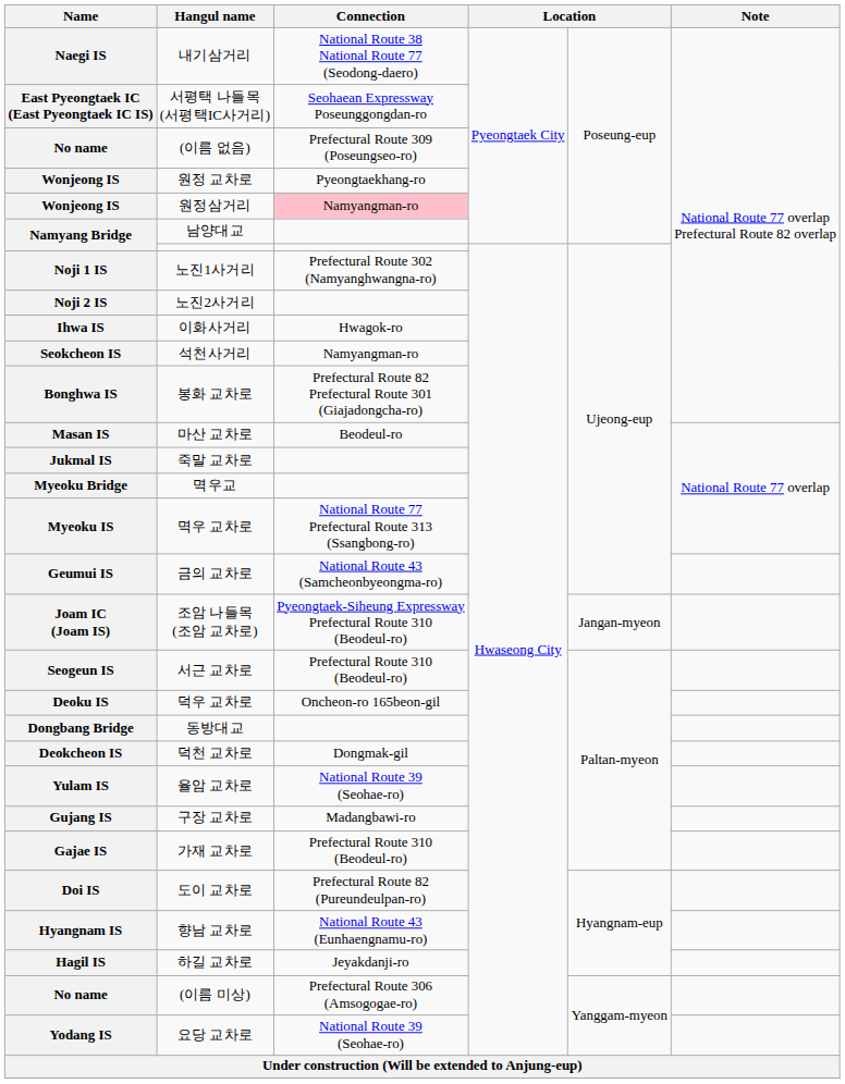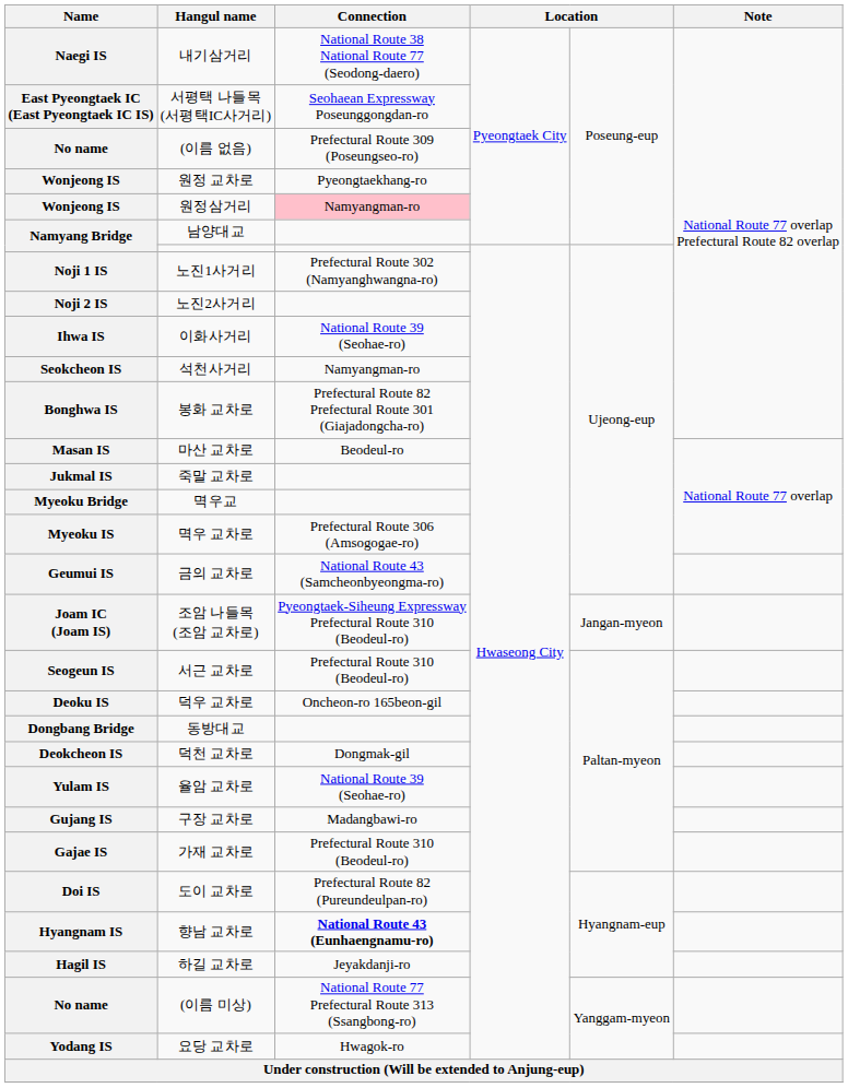 <table class="wikitable" style="font-size: 85%; text-align: center;">
 <tr>
 <th>Name </th>
 <th>Hangul name</th>
 <th>Connection</th>
 <th colspan="2">Location</th>
 <th>Note</th>
 </tr>
 <tr>
 <th>Naegi IS</th>
 <td>내기삼거리</td>
 <td><a href='#'>National Route 38</a><br><a href='#'>National Route 77</a><br>(Seodong-daero)</td>
 <td rowspan=6><a href='#'>Pyeongtaek City</a></td>
 <td rowspan=6>Poseung-eup</td>
 <td rowspan=12><a href='#'>National Route 77</a> overlap<br>Prefectural Route 82 overlap</td>
 </tr>
 <tr>
 <th>East Pyeongtaek IC<br>(East Pyeongtaek IC IS)</th>
 <td>서평택 나들목<br>(서평택IC사거리)</td>
 <td><a href='#'>Seohaean Expressway</a><br>Poseunggongdan-ro</td>
 </tr>
 <tr>
 <th>No name</th>
 <td>(이름 없음)</td>
 <td>Prefectural Route 309<br>(Poseungseo-ro)</td>
 </tr>
 <tr>
 <th>Wonjeong IS</th>
 <td>원정 교차로</td>
 <td>Pyeongtaekhang-ro</td>
 </tr>
 <tr>
 <th>Wonjeong IS</th>
 <td>원정삼거리</td>
 <td style="background: pink;">Namyangman-ro</td>
 </tr>
 <tr>
 <th rowspan=2>Namyang Bridge</th>
 <td>남양대교</td>
 <td></td>
 </tr>
 <tr>
 <td></td>
 <td></td>
 <td rowspan=24><a href='#'>Hwaseong City</a></td>
 <td rowspan=11>Ujeong-eup</td>
 </tr>
 <tr>
 <th>Noji 1 IS</th>
 <td>노진1사거리</td>
 <td>Prefectural Route 302<br>(Namyanghwangna-ro)</td>
 </tr>
 <tr>
 <th>Noji 2 IS</th>
 <td>노진2사거리</td>
 <td></td>
 </tr>
 <tr>
 <th>Ihwa IS</th>
 <td>이화사거리</td>
-<td>Hwagok-ro</td>
+<td><a href='#'>National Route 39</a><br>(Seohae-ro)</td>
 </tr>
 <tr>
 <th>Seokcheon IS</th>
 <td>석천사거리</td>
 <td>Namyangman-ro</td>
 </tr>
 <tr>
 <th>Bonghwa IS</th>
 <td>봉화 교차로</td>
 <td>Prefectural Route 82<br>Prefectural Route 301<br>(Giajadongcha-ro)</td>
 </tr>
 <tr>
 <th>Masan IS</th>
 <td>마산 교차로</td>
 <td>Beodeul-ro</td>
 <td rowspan=4><a href='#'>National Route 77</a> overlap</td>
 </tr>
 <tr>
 <th>Jukmal IS</th>
 <td>죽말 교차로</td>
 <td></td>
 </tr>
 <tr>
 <th>Myeoku Bridge</th>
 <td>멱우교</td>
 <td></td>
 </tr>
 <tr>
 <th>Myeoku IS</th>
 <td>멱우 교차로</td>
-<td><a href='#'>National Route 77</a><br>Prefectural Route 313<br>(Ssangbong-ro)</td>
+<td>Prefectural Route 306<br>(Amsogogae-ro)</td>
 </tr>
 <tr>
 <th>Geumui IS</th>
 <td>금의 교차로</td>
 <td><a href='#'>National Route 43</a><br>(Samcheonbyeongma-ro)</td>
 <td></td>
 </tr>
 <tr>
 <th>Joam IC<br>(Joam IS)</th>
 <td>조암 나들목<br>(조암 교차로)</td>
 <td><a href='#'>Pyeongtaek-Siheung Expressway</a><br>Prefectural Route 310<br>(Beodeul-ro)</td>
 <td>Jangan-myeon</td>
 <td></td>
 </tr>
 <tr>
 <th>Seogeun IS</th>
 <td>서근 교차로</td>
 <td>Prefectural Route 310<br>(Beodeul-ro)</td>
 <td rowspan=7>Paltan-myeon</td>
 <td></td>
 </tr>
 <tr>
 <th>Deoku IS</th>
 <td>덕우 교차로</td>
 <td>Oncheon-ro 165beon-gil</td>
 <td></td>
 </tr>
 <tr>
 <th>Dongbang Bridge</th>
 <td>동방대교</td>
 <td></td>
 <td></td>
 </tr>
 <tr>
 <th>Deokcheon IS</th>
 <td>덕천 교차로</td>
 <td>Dongmak-gil</td>
 <td></td>
 </tr>
 <tr>
 <th>Yulam IS</th>
 <td>율암 교차로</td>
 <td><a href='#'>National Route 39</a><br>(Seohae-ro)</td>
 <td></td>
 </tr>
 <tr>
 <th>Gujang IS</th>
 <td>구장 교차로</td>
 <td>Madangbawi-ro</td>
 <td></td>
 </tr>
 <tr>
 <th>Gajae IS</th>
 <td>가재 교차로</td>
 <td>Prefectural Route 310<br>(Beodeul-ro)</td>
 <td></td>
 </tr>
 <tr>
 <th>Doi IS</th>
 <td>도이 교차로</td>
 <td>Prefectural Route 82<br>(Pureundeulpan-ro)</td>
 <td rowspan=3>Hyangnam-eup</td>
 <td></td>
 </tr>
 <tr>
 <th>Hyangnam IS</th>
 <td>향남 교차로</td>
-<td><a href='#'>National Route 43</a><br>(Eunhaengnamu-ro)</td>
+<td><strong><a href='#'>National Route 43</a><br>(Eunhaengnamu-ro)</strong></td>
 <td></td>
 </tr>
 <tr>
 <th>Hagil IS</th>
 <td>하길 교차로</td>
 <td>Jeyakdanji-ro</td>
 <td></td>
 </tr>
 <tr>
 <th>No name</th>
 <td>(이름 미상)</td>
-<td>Prefectural Route 306<br>(Amsogogae-ro)</td>
+<td><a href='#'>National Route 77</a><br>Prefectural Route 313<br>(Ssangbong-ro)</td>
 <td rowspan=2>Yanggam-myeon</td>
 <td></td>
 </tr>
 <tr>
 <th>Yodang IS</th>
 <td>요당 교차로</td>
-<td><a href='#'>National Route 39</a><br>(Seohae-ro)</td>
+<td>Hwagok-ro</td>
 <td></td>
 </tr>
 <tr>
 <th colspan=7>Under construction (Will be extended to Anjung-eup)</th>
 </tr>
 <tr>
 </tr>
 </table>
